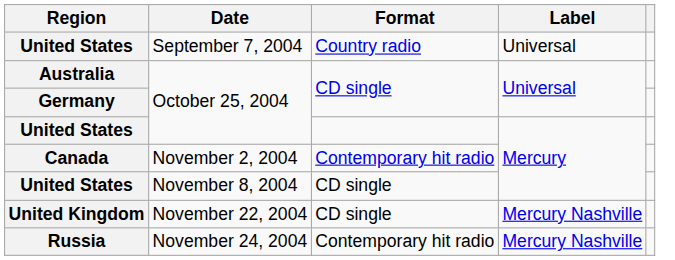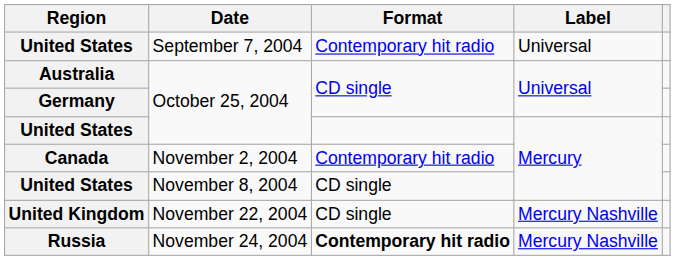 <table class="wikitable plainrowheaders">
 <tr>
 <th scope="col">Region</th>
 <th scope="col">Date</th>
 <th scope="col">Format</th>
 <th scope="col">Label</th>
 <th scope="col"></th>
 </tr>
 <tr>
 <th scope="row">United States</th>
 <td>September 7, 2004</td>
-<td><a href='#'>Country radio</a></td>
+<td><a href='#'>Contemporary hit radio</a></td>
 <td>Universal</td>
 <td></td>
 </tr>
 <tr>
 <th scope="row">Australia</th>
 <td rowspan="3">October 25, 2004</td>
 <td rowspan="2"><a href='#'>CD single</a></td>
 <td rowspan="2"><a href='#'>Universal</a></td>
 <td></td>
 </tr>
 <tr>
 <th scope="row">Germany</th>
 <td></td>
 </tr>
 <tr>
 <th scope="row">United States</th>
 <td></td>
 <td rowspan="3"><a href='#'>Mercury</a></td>
 <td></td>
 </tr>
 <tr>
 <th scope="row">Canada</th>
 <td>November 2, 2004</td>
 <td><a href='#'>Contemporary hit radio</a></td>
 <td></td>
 </tr>
 <tr>
 <th scope=row>United States</th>
 <td>November 8, 2004</td>
 <td>CD single</td>
 <td></td>
 </tr>
 <tr>
 <th scope="row">United Kingdom</th>
 <td>November 22, 2004</td>
 <td>CD single</td>
 <td><a href='#'>Mercury Nashville</a></td>
 <td></td>
 </tr>
 <tr>
 <th scope="row">Russia</th>
 <td>November 24, 2004</td>
-<td>Contemporary hit radio</td>
+<td><strong>Contemporary hit radio</strong></td>
 <td><a href='#'>Mercury Nashville</a></td>
 <td></td>
 </tr>
 </table>
